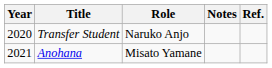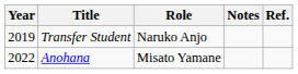 <table class="wikitable">
 <tr>
 <th>Year</th>
 <th>Title</th>
 <th>Role</th>
 <th>Notes</th>
 <th>Ref.</th>
 </tr>
 <tr>
-<td>2020</td>
+<td>2019</td>
 <td><em>Transfer Student</em></td>
 <td>Naruko Anjo</td>
 <td></td>
 <td></td>
 </tr>
 <tr>
-<td>2021</td>
+<td>2022</td>
 <td><em><a href='#'>Anohana</a></em></td>
 <td>Misato Yamane</td>
 <td></td>
 <td></td>
 </tr>
 </table>
